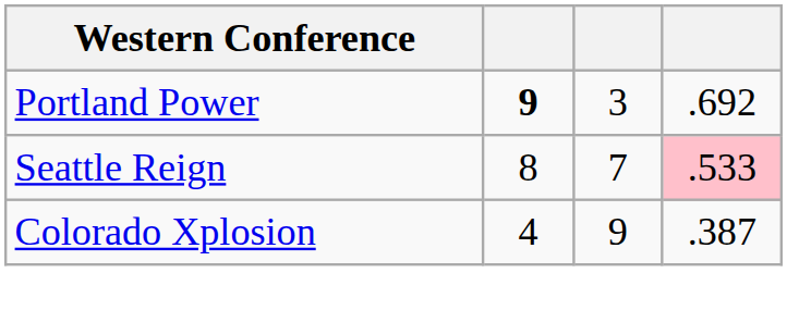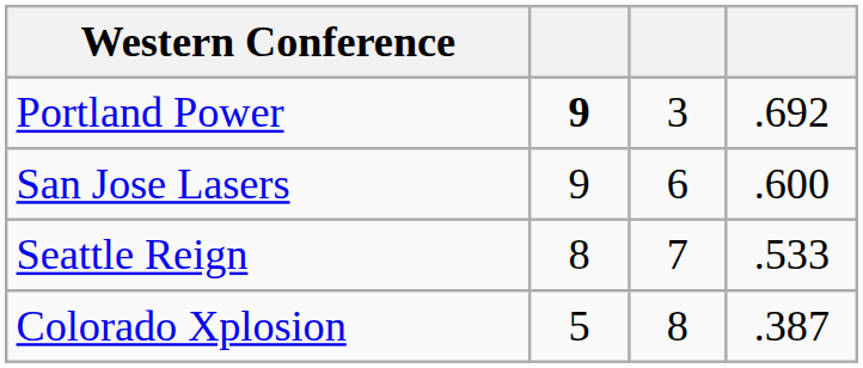 <table class="wikitable" width="300px" style="font-size:95%;text-align:center;">
 <tr>
 <th width="40%">Western Conference</th>
 <th width="7.5%"></th>
 <th width="7.5%"></th>
 <th width="7.5%"></th>
 </tr>
 <tr>
 <td align="left"><a href='#'>Portland Power</a></td>
 <td><strong>9</strong></td>
 <td>3</td>
 <td>.692</td>
 </tr>
 <tr>
+<td align="left"><a href='#'>San Jose Lasers</a></td>
+<td>9</td>
+<td>6</td>
+<td>.600</td>
+</tr>
+<tr>
 <td align="left"><a href='#'>Seattle Reign</a></td>
 <td>8</td>
 <td>7</td>
-<td style="background: pink;">.533</td>
+<td>.533</td>
 </tr>
 <tr>
 <td align="left"><a href='#'>Colorado Xplosion</a></td>
-<td>4</td>
-<td>9</td>
+<td>5</td>
+<td>8</td>
 <td>.387</td>
 </tr>
 </table>
